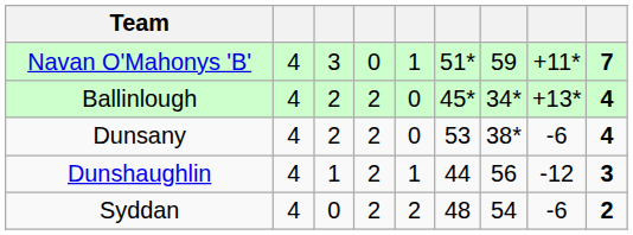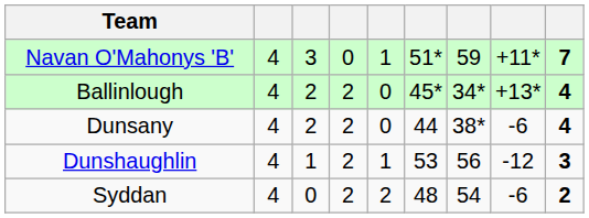 <table class="wikitable" style="text-align:center">
 <tr>
 <th width="175">Team</th>
 <th width="20"></th>
 <th width="20"></th>
 <th width="20"></th>
 <th width="20"></th>
 <th width="20"></th>
 <th width="20"></th>
 <th width="20"></th>
 <th width="20"></th>
 </tr>
 <tr style="background:#cfc;">
 <td><a href='#'>Navan O'Mahonys 'B'</a></td>
 <td>4</td>
 <td>3</td>
 <td>0</td>
 <td>1</td>
 <td>51*</td>
 <td>59</td>
 <td>+11*</td>
 <td><strong>7</strong></td>
 </tr>
 <tr style="background:#cfc;">
 <td>Ballinlough</td>
 <td>4</td>
 <td>2</td>
 <td>2</td>
 <td>0</td>
 <td>45*</td>
 <td>34*</td>
 <td>+13*</td>
 <td><strong>4</strong></td>
 </tr>
 <tr>
 <td>Dunsany</td>
 <td>4</td>
 <td>2</td>
 <td>2</td>
 <td>0</td>
-<td>53</td>
+<td>44</td>
 <td>38*</td>
 <td>-6</td>
 <td><strong>4</strong></td>
 </tr>
 <tr>
 <td><a href='#'>Dunshaughlin</a></td>
 <td>4</td>
 <td>1</td>
 <td>2</td>
 <td>1</td>
-<td>44</td>
+<td>53</td>
 <td>56</td>
 <td>-12</td>
 <td><strong>3</strong></td>
 </tr>
 <tr>
 <td>Syddan</td>
 <td>4</td>
 <td>0</td>
 <td>2</td>
 <td>2</td>
 <td>48</td>
 <td>54</td>
 <td>-6</td>
 <td><strong>2</strong></td>
 </tr>
 </table>
